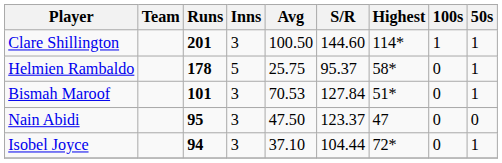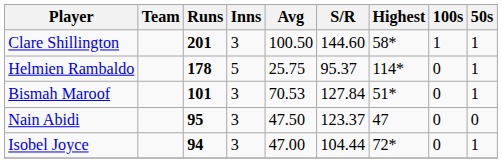 <table class="wikitable">
 <tr>
 <th>Player</th>
 <th>Team</th>
 <th>Runs</th>
 <th>Inns</th>
 <th>Avg</th>
 <th>S/R</th>
 <th>Highest</th>
 <th>100s</th>
 <th>50s</th>
 </tr>
 <tr>
 <td><a href='#'>Clare Shillington</a></td>
 <td></td>
 <td><strong>201</strong></td>
 <td>3</td>
 <td>100.50</td>
 <td>144.60</td>
-<td>114*</td>
+<td>58*</td>
 <td>1</td>
 <td>1</td>
 </tr>
 <tr>
 <td><a href='#'>Helmien Rambaldo</a></td>
 <td></td>
 <td><strong>178</strong></td>
 <td>5</td>
 <td>25.75</td>
 <td>95.37</td>
-<td>58*</td>
+<td>114*</td>
 <td>0</td>
 <td>1</td>
 </tr>
 <tr>
 <td><a href='#'>Bismah Maroof</a></td>
 <td></td>
 <td><strong>101</strong></td>
 <td>3</td>
 <td>70.53</td>
 <td>127.84</td>
 <td>51*</td>
 <td>0</td>
 <td>1</td>
 </tr>
 <tr>
 <td><a href='#'>Nain Abidi</a></td>
 <td></td>
 <td><strong>95</strong></td>
 <td>3</td>
 <td>47.50</td>
 <td>123.37</td>
 <td>47</td>
 <td>0</td>
 <td>0</td>
 </tr>
 <tr>
 <td><a href='#'>Isobel Joyce</a></td>
 <td></td>
 <td><strong>94</strong></td>
 <td>3</td>
-<td>37.10</td>
+<td>47.00</td>
 <td>104.44</td>
 <td>72*</td>
 <td>0</td>
 <td>1</td>
 </tr>
 <tr>
 </tr>
 </table>
